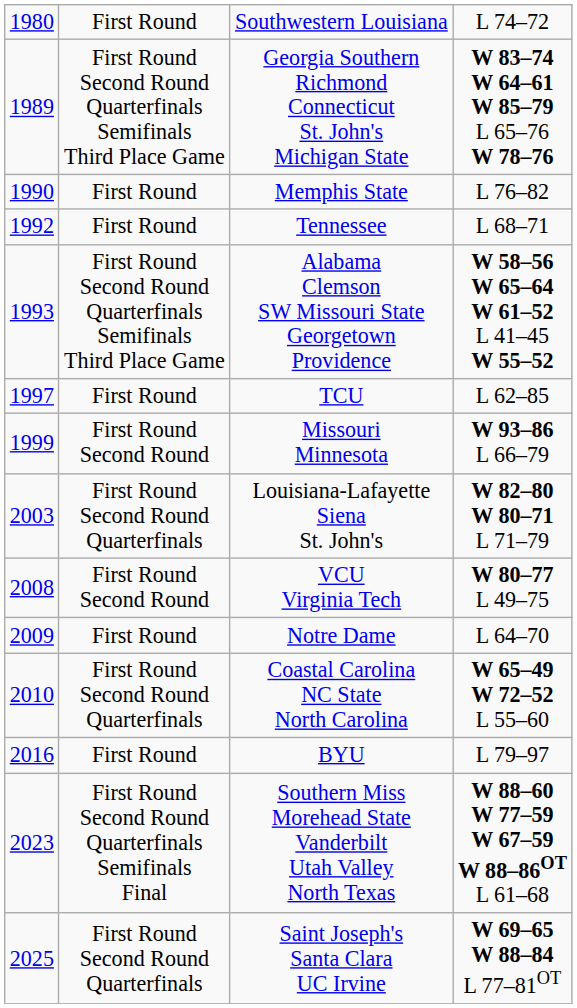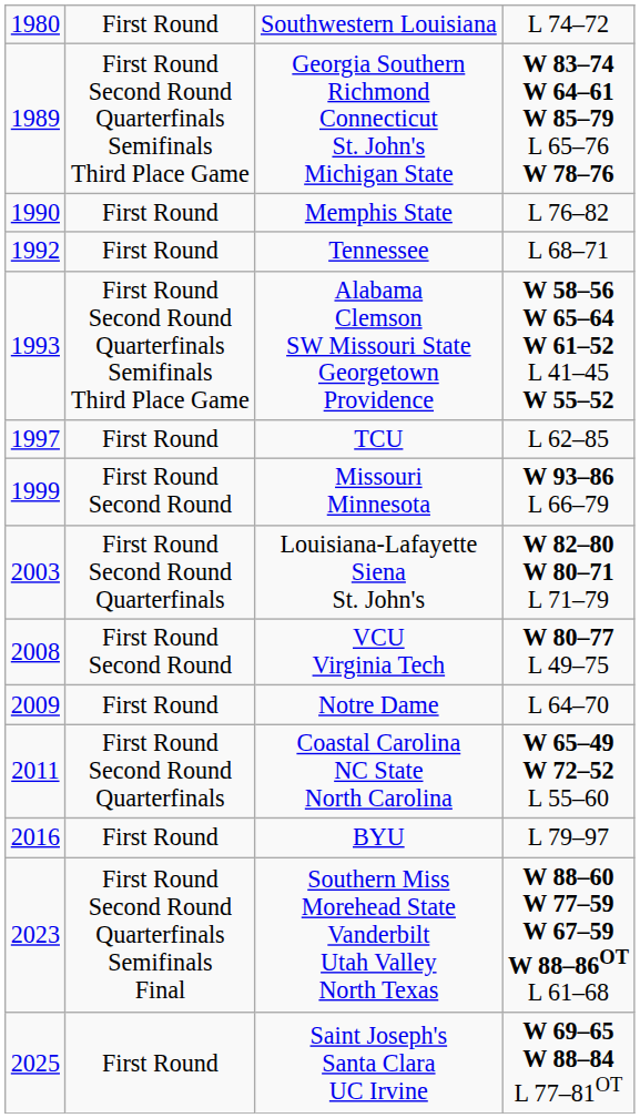 <table class="wikitable">
 <tr style="text-align:center">
 <td><a href='#'>1980</a></td>
 <td>First Round</td>
 <td><a href='#'>Southwestern Louisiana</a></td>
 <td>L 74–72</td>
 </tr>
 <tr style="text-align:center">
 <td><a href='#'>1989</a></td>
 <td>First Round<br>Second Round<br>Quarterfinals<br>Semifinals<br>Third Place Game</td>
 <td><a href='#'>Georgia Southern</a><br><a href='#'>Richmond</a><br><a href='#'>Connecticut</a><br><a href='#'>St. John's</a> <br><a href='#'>Michigan State</a></td>
 <td><strong>W 83–74</strong><br><strong>W 64–61</strong><br><strong>W 85–79</strong><br>L 65–76<br><strong>W 78–76</strong></td>
 </tr>
 <tr style="text-align:center">
 <td><a href='#'>1990</a></td>
 <td>First Round</td>
 <td><a href='#'>Memphis State</a></td>
 <td>L 76–82</td>
 </tr>
 <tr style="text-align:center">
 <td><a href='#'>1992</a></td>
 <td>First Round</td>
 <td><a href='#'>Tennessee</a></td>
 <td>L 68–71</td>
 </tr>
 <tr style="text-align:center">
 <td><a href='#'>1993</a></td>
 <td>First Round<br>Second Round<br>Quarterfinals<br>Semifinals<br>Third Place Game</td>
 <td><a href='#'>Alabama</a><br><a href='#'>Clemson</a><br><a href='#'>SW Missouri State</a> <br><a href='#'>Georgetown</a><br><a href='#'>Providence</a></td>
 <td><strong>W 58–56</strong><br><strong>W 65–64</strong><br><strong>W 61–52</strong><br>L 41–45<br><strong>W 55–52</strong></td>
 </tr>
 <tr style="text-align:center">
 <td><a href='#'>1997</a></td>
 <td>First Round</td>
 <td><a href='#'>TCU</a></td>
 <td>L 62–85</td>
 </tr>
 <tr style="text-align:center">
 <td><a href='#'>1999</a></td>
 <td>First Round<br>Second Round</td>
 <td><a href='#'>Missouri</a><br><a href='#'>Minnesota</a></td>
 <td><strong>W 93–86</strong><br>L 66–79</td>
 </tr>
 <tr style="text-align:center">
 <td><a href='#'>2003</a></td>
 <td>First Round<br>Second Round<br>Quarterfinals</td>
 <td>Louisiana-Lafayette<br><a href='#'>Siena</a><br>St. John's</td>
 <td><strong>W 82–80</strong><br><strong>W 80–71</strong><br>L 71–79</td>
 </tr>
 <tr style="text-align:center">
 <td><a href='#'>2008</a></td>
 <td>First Round<br>Second Round</td>
 <td><a href='#'>VCU</a><br><a href='#'>Virginia Tech</a></td>
 <td><strong>W 80–77</strong><br>L 49–75</td>
 </tr>
 <tr style="text-align:center">
 <td><a href='#'>2009</a></td>
 <td>First Round</td>
 <td><a href='#'>Notre Dame</a></td>
 <td>L 64–70</td>
 </tr>
 <tr style="text-align:center">
-<td><a href='#'>2010</a></td>
+<td><a href='#'>2011</a></td>
 <td>First Round<br>Second Round<br>Quarterfinals</td>
 <td><a href='#'>Coastal Carolina</a><br><a href='#'>NC State</a><br><a href='#'>North Carolina</a></td>
 <td><strong>W 65–49</strong> <br><strong>W 72–52</strong><br>L 55–60</td>
 </tr>
 <tr style="text-align:center">
 <td><a href='#'>2016</a></td>
 <td>First Round</td>
 <td><a href='#'>BYU</a></td>
 <td>L 79–97</td>
 </tr>
 <tr style="text-align:center">
 <td><a href='#'>2023</a></td>
 <td>First Round<br>Second Round<br>Quarterfinals<br>Semifinals<br>Final</td>
 <td><a href='#'>Southern Miss</a><br><a href='#'>Morehead State</a><br><a href='#'>Vanderbilt</a><br><a href='#'>Utah Valley</a><br><a href='#'>North Texas</a><br></td>
 <td><strong>W 88–60</strong><br> <strong>W 77–59</strong><br> <strong>W 67–59 </strong><br> <strong>W 88–86<sup>OT</sup></strong><br> L 61–68</td>
 </tr>
 <tr style="text-align:center">
 <td><a href='#'>2025</a></td>
-<td>First Round<br>Second Round<br>Quarterfinals</td>
+<td>First Round</td>
 <td><a href='#'>Saint Joseph's</a> <br> <a href='#'>Santa Clara</a><br><a href='#'>UC Irvine</a></td>
 <td><strong>W 69–65</strong> <br> <strong>W 88–84</strong><br>L 77–81<sup>OT</sup></td>
 </tr>
 </table>
